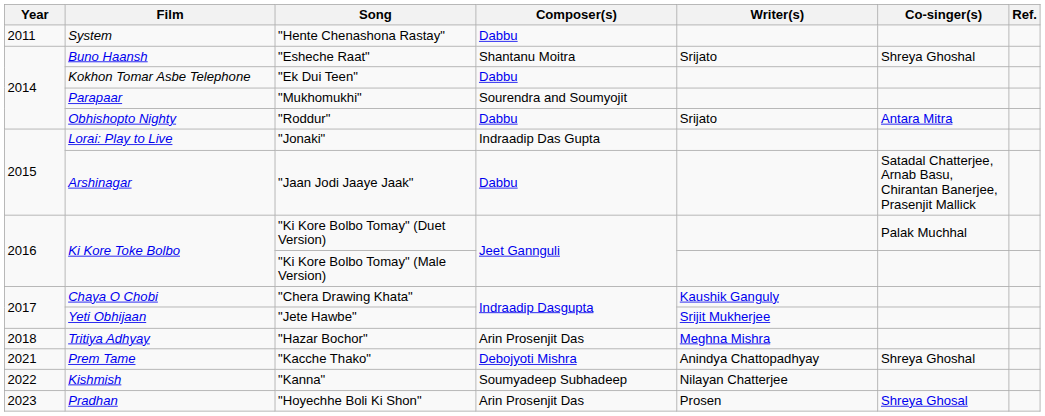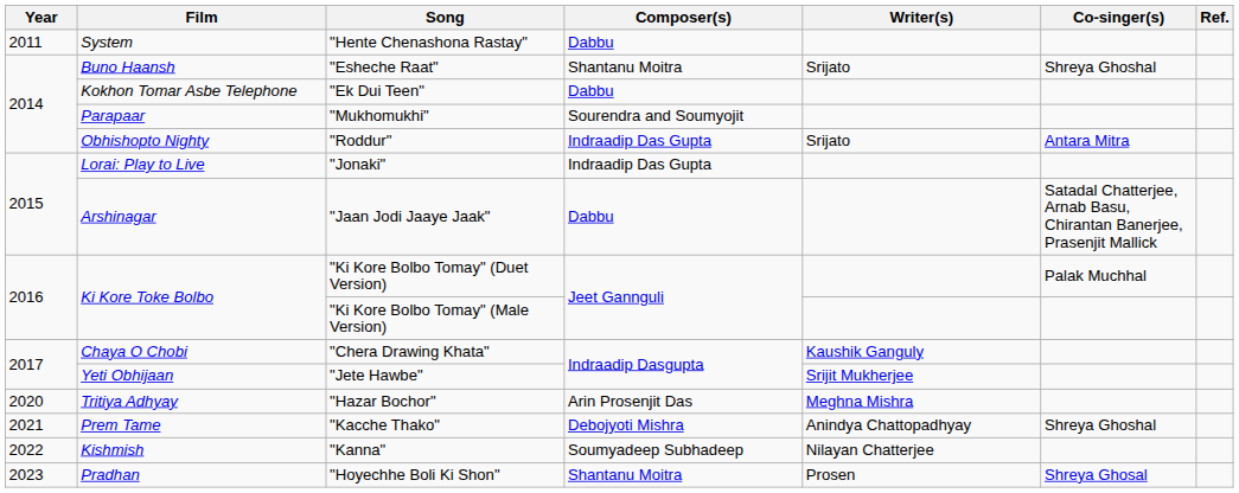 <table class="wikitable sortable" width="100%">
 <tr>
 <th width=6%>Year</th>
 <th width=21%>Film</th>
 <th width=20%>Song</th>
 <th width=20%>Composer(s)</th>
 <th width=20%>Writer(s)</th>
 <th width=20%>Co-singer(s)</th>
 <th width=1%>Ref.</th>
 </tr>
 <tr>
 <td>2011</td>
 <td><em>System</em></td>
 <td>"Hente Chenashona Rastay"</td>
 <td><a href='#'>Dabbu</a></td>
 <td></td>
 <td></td>
 <td></td>
 </tr>
 <tr>
 <td rowspan="4">2014</td>
 <td><em><a href='#'>Buno Haansh</a></em></td>
 <td>"Esheche Raat"</td>
 <td>Shantanu Moitra</td>
 <td>Srijato</td>
 <td>Shreya Ghoshal</td>
 <td></td>
 </tr>
 <tr>
 <td><em>Kokhon Tomar Asbe Telephone</em></td>
 <td>"Ek Dui Teen"</td>
 <td><a href='#'>Dabbu</a></td>
 <td></td>
 <td></td>
 <td></td>
 </tr>
 <tr>
 <td><em><a href='#'>Parapaar</a></em></td>
 <td>"Mukhomukhi"</td>
 <td>Sourendra and Soumyojit</td>
 <td></td>
 <td></td>
 <td></td>
 </tr>
 <tr>
 <td><em><a href='#'>Obhishopto Nighty</a></em></td>
 <td>"Roddur"</td>
-<td><a href='#'>Dabbu</a></td>
+<td rowspam="2"><a href='#'>Indraadip Das Gupta</a></td>
 <td>Srijato</td>
 <td><a href='#'>Antara Mitra</a></td>
 <td></td>
 </tr>
 <tr>
 <td rowspan="2">2015</td>
 <td><em><a href='#'>Lorai: Play to Live</a></em></td>
 <td>"Jonaki"</td>
 <td>Indraadip Das Gupta</td>
 <td></td>
 <td></td>
 <td></td>
 </tr>
 <tr>
 <td><em><a href='#'>Arshinagar</a></em></td>
 <td>"Jaan Jodi Jaaye Jaak"</td>
 <td><a href='#'>Dabbu</a></td>
 <td></td>
 <td>Satadal Chatterjee, Arnab Basu, Chirantan Banerjee, Prasenjit Mallick</td>
 <td></td>
 </tr>
 <tr>
 <td rowspan="2">2016</td>
 <td rowspan="2"><em><a href='#'>Ki Kore Toke Bolbo</a></em></td>
 <td>"Ki Kore Bolbo Tomay" (Duet Version)</td>
 <td rowspan="2"><a href='#'>Jeet Gannguli</a></td>
 <td></td>
 <td>Palak Muchhal</td>
 <td></td>
 </tr>
 <tr>
 <td>"Ki Kore Bolbo Tomay" (Male Version)</td>
 <td></td>
 <td></td>
 <td></td>
 </tr>
 <tr>
 <td rowspan="2">2017</td>
 <td><em><a href='#'>Chaya O Chobi</a></em></td>
 <td>"Chera Drawing Khata"</td>
 <td rowspan="2"><a href='#'>Indraadip Dasgupta</a></td>
 <td><a href='#'>Kaushik Ganguly</a></td>
 <td></td>
 <td></td>
 </tr>
 <tr>
 <td><em><a href='#'>Yeti Obhijaan</a></em></td>
 <td>"Jete Hawbe"</td>
 <td><a href='#'>Srijit Mukherjee</a></td>
 <td></td>
 <td></td>
 </tr>
 <tr>
-<td>2018</td>
+<td>2020</td>
 <td><em><a href='#'>Tritiya Adhyay</a></em></td>
 <td>"Hazar Bochor"</td>
 <td>Arin Prosenjit Das</td>
 <td><a href='#'>Meghna Mishra</a></td>
 <td></td>
 <td></td>
 </tr>
 <tr>
 <td>2021</td>
 <td><em><a href='#'>Prem Tame</a></em></td>
 <td>"Kacche Thako"</td>
 <td><a href='#'>Debojyoti Mishra</a></td>
 <td>Anindya Chattopadhyay</td>
 <td>Shreya Ghoshal</td>
 <td></td>
 </tr>
 <tr>
 <td>2022</td>
 <td><em><a href='#'>Kishmish</a></em></td>
 <td>"Kanna"</td>
 <td>Soumyadeep Subhadeep</td>
 <td>Nilayan Chatterjee</td>
 <td></td>
 <td></td>
 </tr>
 <tr>
 <td>2023</td>
 <td><em><a href='#'>Pradhan</a></em></td>
 <td>"Hoyechhe Boli Ki Shon"</td>
-<td>Arin Prosenjit Das</td>
+<td><a href='#'>Shantanu Moitra</a></td>
 <td>Prosen</td>
 <td><a href='#'>Shreya Ghosal</a></td>
 <td></td>
 </tr>
 </table>
